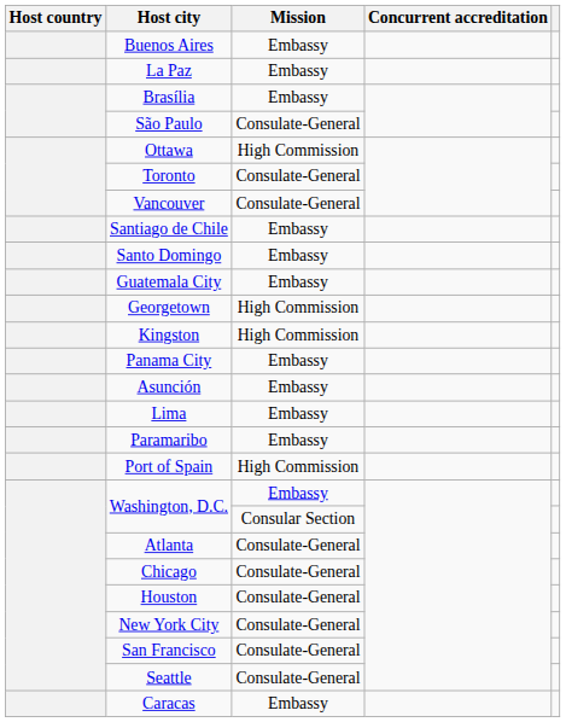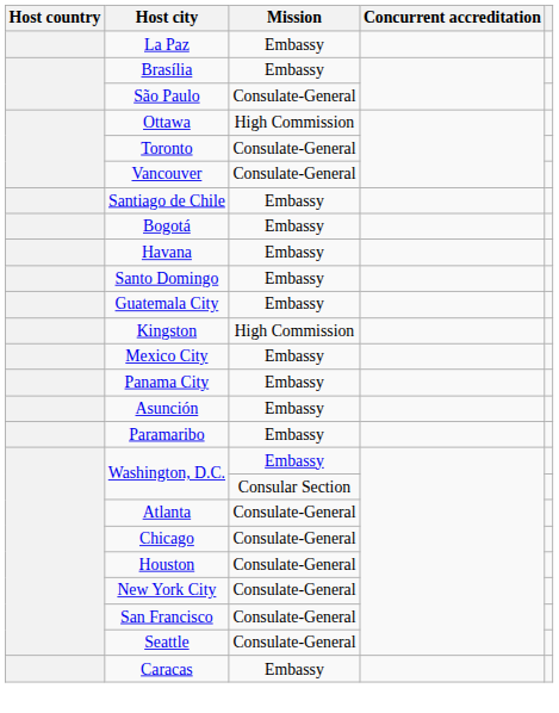 <table class="wikitable plainrowheaders" style="text-align:center;">
 <tr>
 <th scope="col">Host country</th>
 <th scope="col">Host city</th>
 <th scope="col">Mission</th>
 <th scope="col">Concurrent accreditation</th>
 <th scope="col"></th>
-</tr>
-<tr>
-<th scope="row"></th>
-<td><a href='#'>Buenos Aires</a></td>
-<td>Embassy</td>
-<td></td>
-<td></td>
 </tr>
 <tr>
 <th scope="row"></th>
 <td><a href='#'>La Paz</a></td>
 <td>Embassy</td>
 <td></td>
 <td></td>
 </tr>
 <tr>
 <th scope="row" rowspan="2"></th>
 <td><a href='#'>Brasília</a></td>
 <td>Embassy</td>
 <td rowspan="2"></td>
 <td></td>
 </tr>
 <tr>
 <td><a href='#'>São Paulo</a></td>
 <td>Consulate-General</td>
 <td></td>
 </tr>
 <tr>
 <th scope="row" rowspan="3"></th>
 <td><a href='#'>Ottawa</a></td>
 <td>High Commission</td>
 <td rowspan="3"></td>
 <td></td>
 </tr>
 <tr>
 <td><a href='#'>Toronto</a></td>
 <td>Consulate-General</td>
 <td></td>
 </tr>
 <tr>
 <td><a href='#'>Vancouver</a></td>
 <td>Consulate-General</td>
 <td></td>
 </tr>
 <tr>
 <th scope="row"></th>
 <td><a href='#'>Santiago de Chile</a></td>
 <td>Embassy</td>
 <td></td>
 <td></td>
 </tr>
 <tr>
 <th scope="row"></th>
+<td><a href='#'>Bogotá</a></td>
+<td>Embassy</td>
+<td></td>
+<td></td>
+</tr>
+<tr>
+<th scope="row"></th>
+<td><a href='#'>Havana</a></td>
+<td>Embassy</td>
+<td></td>
+<td></td>
+</tr>
+<tr>
+<th scope="row"></th>
 <td><a href='#'>Santo Domingo</a></td>
 <td>Embassy</td>
 <td></td>
 <td></td>
 </tr>
 <tr>
 <th scope="row"></th>
 <td><a href='#'>Guatemala City</a></td>
 <td>Embassy</td>
 <td></td>
 <td></td>
 </tr>
 <tr>
 <th scope="row"></th>
-<td><a href='#'>Georgetown</a></td>
+<td><a href='#'>Kingston</a></td>
 <td>High Commission</td>
 <td></td>
 <td></td>
 </tr>
 <tr>
 <th scope="row"></th>
-<td><a href='#'>Kingston</a></td>
-<td>High Commission</td>
+<td><a href='#'>Mexico City</a></td>
+<td>Embassy</td>
 <td></td>
 <td></td>
 </tr>
 <tr>
 <th scope="row"></th>
 <td><a href='#'>Panama City</a></td>
 <td>Embassy</td>
 <td></td>
 <td></td>
 </tr>
 <tr>
 <th scope="row"></th>
 <td><a href='#'>Asunción</a></td>
 <td>Embassy</td>
 <td></td>
 <td></td>
 </tr>
 <tr>
 <th scope="row"></th>
-<td><a href='#'>Lima</a></td>
-<td>Embassy</td>
-<td></td>
-<td></td>
-</tr>
-<tr>
-<th scope="row"></th>
 <td><a href='#'>Paramaribo</a></td>
 <td>Embassy</td>
-<td></td>
-<td></td>
-</tr>
-<tr>
-<th scope="row"></th>
-<td><a href='#'>Port of Spain</a></td>
-<td>High Commission</td>
 <td></td>
 <td></td>
 </tr>
 <tr>
 <th scope="row" rowspan="8"></th>
 <td rowspan="2"><a href='#'>Washington, D.C.</a></td>
 <td><a href='#'>Embassy</a></td>
 <td rowspan="8"></td>
 <td></td>
 </tr>
 <tr>
 <td>Consular Section</td>
 <td></td>
 </tr>
 <tr>
 <td><a href='#'>Atlanta</a></td>
 <td>Consulate-General</td>
 <td></td>
 </tr>
 <tr>
 <td><a href='#'>Chicago</a></td>
 <td>Consulate-General</td>
 <td></td>
 </tr>
 <tr>
 <td><a href='#'>Houston</a></td>
 <td>Consulate-General</td>
 <td></td>
 </tr>
 <tr>
 <td><a href='#'>New York City</a></td>
 <td>Consulate-General</td>
 <td></td>
 </tr>
 <tr>
 <td><a href='#'>San Francisco</a></td>
 <td>Consulate-General</td>
 <td></td>
 </tr>
 <tr>
 <td><a href='#'>Seattle</a></td>
 <td>Consulate-General</td>
 <td></td>
 </tr>
 <tr>
 <th scope="row"></th>
 <td><a href='#'>Caracas</a></td>
 <td>Embassy</td>
 <td></td>
 <td></td>
 </tr>
 </table>
